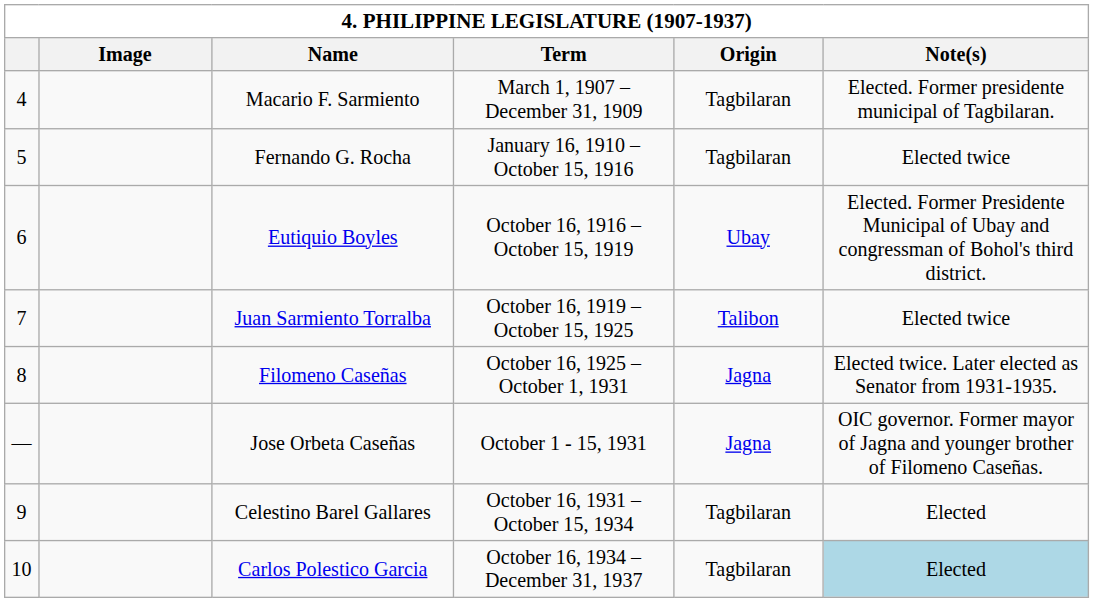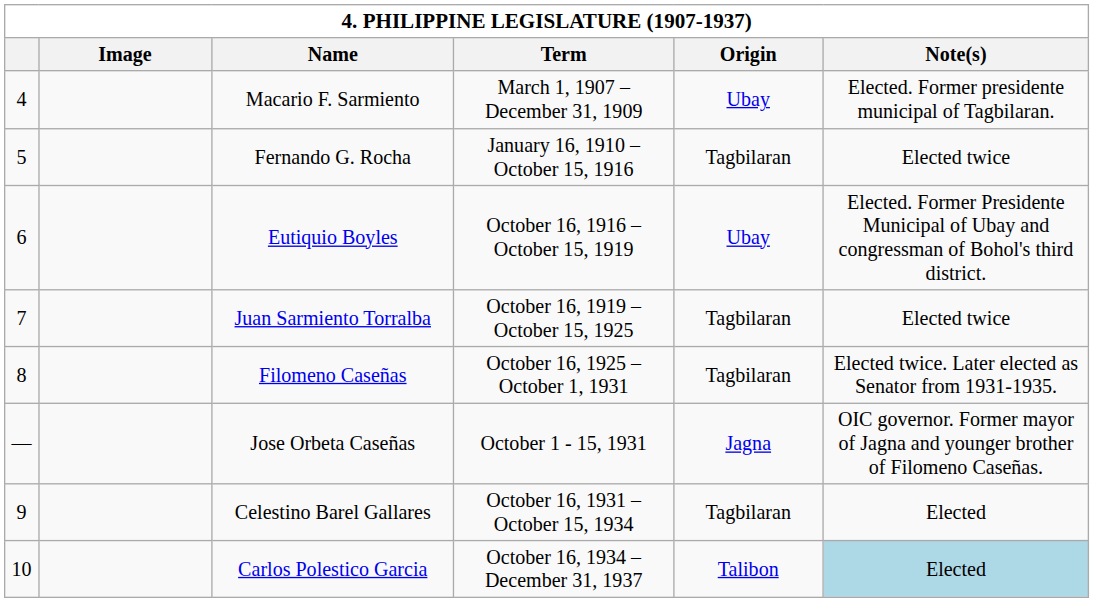 <table class="wikitable collapsible collapsed" style="vertical-align:top;text-align:center;font-size:95%;">
 <tr>
 <th style="background-color:white;font-size:105%;width:51em;" colspan=6>4. PHILIPPINE LEGISLATURE (1907-1937)</th>
 </tr>
 <tr>
 <th style="width: 1em;text-align:center"></th>
 <th style="width: 7em;text-align:center">Image</th>
 <th style="width: 10em;text-align:center">Name</th>
 <th style="width: 9em;text-align:center">Term</th>
 <th style="width: 6em;text-align:center">Origin</th>
 <th style="width: 11em;text-align:center">Note(s)</th>
 </tr>
 <tr>
 <td>4</td>
 <td></td>
 <td>Macario F. Sarmiento</td>
 <td>March 1, 1907 – December 31, 1909</td>
-<td>Tagbilaran</td>
+<td><a href='#'>Ubay</a></td>
 <td>Elected. Former presidente municipal of Tagbilaran.</td>
 </tr>
 <tr>
 <td>5</td>
 <td></td>
 <td>Fernando G. Rocha</td>
 <td>January 16, 1910 – October 15, 1916</td>
 <td>Tagbilaran</td>
 <td>Elected twice</td>
 </tr>
 <tr>
 <td>6</td>
 <td></td>
 <td><a href='#'>Eutiquio Boyles</a></td>
 <td>October 16, 1916 – October 15, 1919</td>
 <td><a href='#'>Ubay</a></td>
 <td>Elected. Former  Presidente Municipal of Ubay and congressman of Bohol's third district.</td>
 </tr>
 <tr>
 <td>7</td>
 <td></td>
 <td><a href='#'>Juan Sarmiento Torralba</a></td>
 <td>October 16, 1919 – October 15, 1925</td>
-<td><a href='#'>Talibon</a></td>
+<td>Tagbilaran</td>
 <td>Elected twice</td>
 </tr>
 <tr>
 <td>8</td>
 <td></td>
 <td><a href='#'>Filomeno Caseñas</a></td>
 <td>October 16, 1925 – October 1, 1931</td>
-<td><a href='#'>Jagna</a></td>
+<td>Tagbilaran</td>
 <td>Elected twice. Later elected as Senator from 1931-1935.</td>
 </tr>
 <tr>
 <td>—</td>
 <td></td>
 <td>Jose Orbeta Caseñas</td>
 <td>October 1 - 15, 1931</td>
 <td><a href='#'>Jagna</a></td>
 <td>OIC governor. Former mayor of Jagna and younger brother of Filomeno Caseñas.</td>
 </tr>
 <tr>
 <td>9</td>
 <td></td>
 <td>Celestino Barel Gallares</td>
 <td>October 16, 1931 – October 15, 1934</td>
 <td>Tagbilaran</td>
 <td>Elected</td>
 </tr>
 <tr>
 <td>10</td>
 <td></td>
 <td><a href='#'>Carlos Polestico Garcia</a></td>
 <td>October 16, 1934 – December 31, 1937</td>
-<td>Tagbilaran</td>
+<td><a href='#'>Talibon</a></td>
 <td style="background: lightblue;">Elected</td>
 </tr>
 </table>
